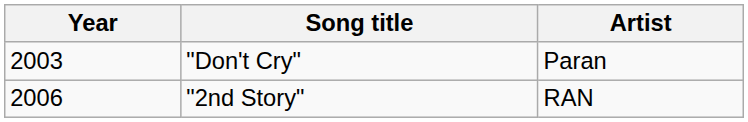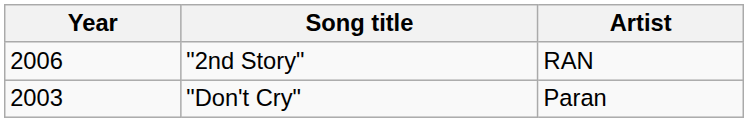 <table class="wikitable sortable" style="width:500px">
 <tr>
 <th>Year</th>
 <th>Song title</th>
 <th>Artist</th>
 </tr>
 <tr>
+<td>2006</td>
+<td>"2nd Story"</td>
+<td>RAN</td>
+</tr>
+<tr>
 <td>2003</td>
 <td>"Don't Cry"</td>
 <td>Paran</td>
 </tr>
-<tr>
-<td>2006</td>
-<td>"2nd Story"</td>
-<td>RAN</td>
-</tr>
 </table>
